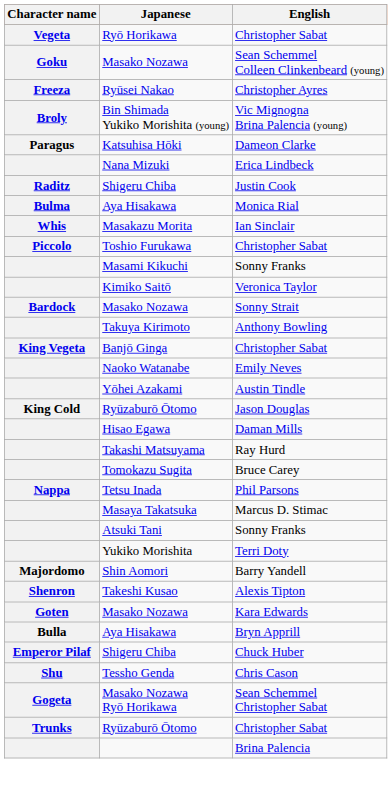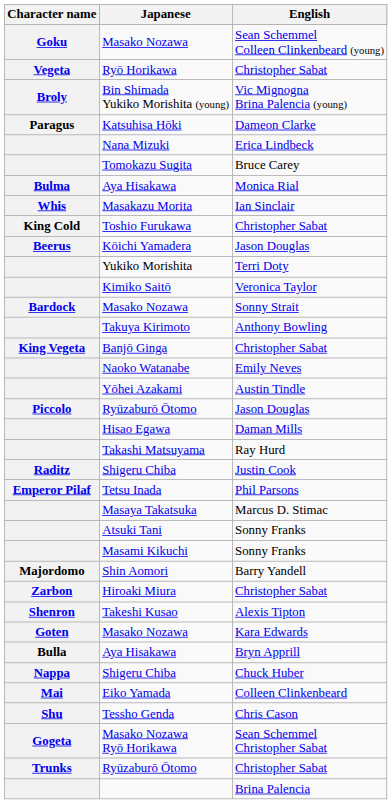 <table class="wikitable plainrowheaders">
 <tr style="background-color: rgb(255,85,0);">
 <th>Character name</th>
 <th>Japanese</th>
 <th>English</th>
 </tr>
 <tr>
-<th scope="row"><a href='#'>Vegeta</a></th>
-<td><a href='#'>Ryō Horikawa</a></td>
-<td><a href='#'>Christopher Sabat</a></td>
-</tr>
-<tr>
 <th scope="row"><a href='#'>Goku</a></th>
 <td><a href='#'>Masako Nozawa</a></td>
 <td><a href='#'>Sean Schemmel</a><br><a href='#'>Colleen Clinkenbeard</a> <small>(young)</small></td>
 </tr>
 <tr>
-<th scope="row"><a href='#'>Freeza</a></th>
-<td><a href='#'>Ryūsei Nakao</a></td>
-<td><a href='#'>Christopher Ayres</a></td>
+<th scope="row"><a href='#'>Vegeta</a></th>
+<td><a href='#'>Ryō Horikawa</a></td>
+<td><a href='#'>Christopher Sabat</a></td>
 </tr>
 <tr>
 <th scope="row"><a href='#'>Broly</a></th>
 <td><a href='#'>Bin Shimada</a><br>Yukiko Morishita <small>(young)</small></td>
 <td><a href='#'>Vic Mignogna</a><br><a href='#'>Brina Palencia</a> <small>(young)</small></td>
 </tr>
 <tr>
 <th scope="row">Paragus</th>
 <td><a href='#'>Katsuhisa Hōki</a></td>
 <td><a href='#'>Dameon Clarke</a></td>
 </tr>
 <tr>
 <th scope="row"></th>
 <td><a href='#'>Nana Mizuki</a></td>
 <td><a href='#'>Erica Lindbeck</a></td>
 </tr>
 <tr>
-<th scope="row"><a href='#'>Raditz</a></th>
-<td><a href='#'>Shigeru Chiba</a></td>
-<td><a href='#'>Justin Cook</a></td>
+<th scope="row"></th>
+<td><a href='#'>Tomokazu Sugita</a></td>
+<td>Bruce Carey</td>
 </tr>
 <tr>
 <th scope="row"><a href='#'>Bulma</a></th>
 <td><a href='#'>Aya Hisakawa</a></td>
 <td><a href='#'>Monica Rial</a></td>
 </tr>
 <tr>
 <th scope="row"><a href='#'>Whis</a></th>
 <td><a href='#'>Masakazu Morita</a></td>
 <td><a href='#'>Ian Sinclair</a></td>
 </tr>
 <tr>
-<th scope="row"><a href='#'>Piccolo</a></th>
+<th scope="row">King Cold</th>
 <td><a href='#'>Toshio Furukawa</a></td>
 <td><a href='#'>Christopher Sabat</a></td>
 </tr>
 <tr>
+<th scope="row"><a href='#'>Beerus</a></th>
+<td><a href='#'>Kōichi Yamadera</a></td>
+<td><a href='#'>Jason Douglas</a></td>
+</tr>
+<tr>
 <th scope="row"></th>
-<td><a href='#'>Masami Kikuchi</a></td>
-<td>Sonny Franks</td>
+<td>Yukiko Morishita</td>
+<td><a href='#'>Terri Doty</a></td>
 </tr>
 <tr>
 <th scope="row"></th>
 <td><a href='#'>Kimiko Saitō</a></td>
 <td><a href='#'>Veronica Taylor</a></td>
 </tr>
 <tr>
 <th scope="row"><a href='#'>Bardock</a></th>
 <td><a href='#'>Masako Nozawa</a></td>
 <td><a href='#'>Sonny Strait</a></td>
 </tr>
 <tr>
 <th scope="row"></th>
 <td><a href='#'>Takuya Kirimoto</a></td>
 <td><a href='#'>Anthony Bowling</a></td>
 </tr>
 <tr>
 <th scope="row"><a href='#'>King Vegeta</a></th>
 <td><a href='#'>Banjō Ginga</a></td>
 <td><a href='#'>Christopher Sabat</a></td>
 </tr>
 <tr>
 <th scope="row"></th>
 <td><a href='#'>Naoko Watanabe</a></td>
 <td><a href='#'>Emily Neves</a></td>
 </tr>
 <tr>
 <th scope="row"></th>
 <td><a href='#'>Yōhei Azakami</a></td>
 <td><a href='#'>Austin Tindle</a></td>
 </tr>
 <tr>
-<th scope="row">King Cold</th>
+<th scope="row"><a href='#'>Piccolo</a></th>
 <td><a href='#'>Ryūzaburō Ōtomo</a></td>
 <td><a href='#'>Jason Douglas</a></td>
 </tr>
 <tr>
 <th scope="row"></th>
 <td><a href='#'>Hisao Egawa</a></td>
 <td><a href='#'>Daman Mills</a></td>
 </tr>
 <tr>
 <th scope="row"></th>
 <td><a href='#'>Takashi Matsuyama</a></td>
 <td>Ray Hurd</td>
 </tr>
 <tr>
-<th scope="row"></th>
-<td><a href='#'>Tomokazu Sugita</a></td>
-<td>Bruce Carey</td>
+<th scope="row"><a href='#'>Raditz</a></th>
+<td><a href='#'>Shigeru Chiba</a></td>
+<td><a href='#'>Justin Cook</a></td>
 </tr>
 <tr>
-<th scope="row"><a href='#'>Nappa</a></th>
+<th scope="row"><a href='#'>Emperor Pilaf</a></th>
 <td><a href='#'>Tetsu Inada</a></td>
 <td><a href='#'>Phil Parsons</a></td>
 </tr>
 <tr>
 <th scope="row"></th>
 <td><a href='#'>Masaya Takatsuka</a></td>
 <td>Marcus D. Stimac</td>
 </tr>
 <tr>
 <th scope="row"></th>
 <td><a href='#'>Atsuki Tani</a></td>
 <td>Sonny Franks</td>
 </tr>
 <tr>
 <th scope="row"></th>
-<td>Yukiko Morishita</td>
-<td><a href='#'>Terri Doty</a></td>
+<td><a href='#'>Masami Kikuchi</a></td>
+<td>Sonny Franks</td>
 </tr>
 <tr>
 <th scope="row">Majordomo</th>
 <td><a href='#'>Shin Aomori</a></td>
 <td>Barry Yandell</td>
+</tr>
+<tr>
+<th scope="row"><a href='#'>Zarbon</a></th>
+<td><a href='#'>Hiroaki Miura</a></td>
+<td><a href='#'>Christopher Sabat</a></td>
 </tr>
 <tr>
 <th scope="row"><a href='#'>Shenron</a></th>
 <td><a href='#'>Takeshi Kusao</a></td>
 <td><a href='#'>Alexis Tipton</a></td>
 </tr>
 <tr>
 <th scope="row"><a href='#'>Goten</a></th>
 <td><a href='#'>Masako Nozawa</a></td>
 <td><a href='#'>Kara Edwards</a></td>
 </tr>
 <tr>
 <th scope="row">Bulla</th>
 <td><a href='#'>Aya Hisakawa</a></td>
 <td><a href='#'>Bryn Apprill</a></td>
 </tr>
 <tr>
-<th scope="row"><a href='#'>Emperor Pilaf</a></th>
+<th scope="row"><a href='#'>Nappa</a></th>
 <td><a href='#'>Shigeru Chiba</a></td>
 <td><a href='#'>Chuck Huber</a></td>
+</tr>
+<tr>
+<th scope="row"><a href='#'>Mai</a></th>
+<td><a href='#'>Eiko Yamada</a></td>
+<td><a href='#'>Colleen Clinkenbeard</a></td>
 </tr>
 <tr>
 <th scope="row"><a href='#'>Shu</a></th>
 <td><a href='#'>Tessho Genda</a></td>
 <td><a href='#'>Chris Cason</a></td>
 </tr>
 <tr>
 <th scope="row"><a href='#'>Gogeta</a></th>
 <td><a href='#'>Masako Nozawa</a><br><a href='#'>Ryō Horikawa</a></td>
 <td><a href='#'>Sean Schemmel</a><br><a href='#'>Christopher Sabat</a></td>
 </tr>
 <tr>
 <th scope="row"><a href='#'>Trunks</a></th>
 <td><a href='#'>Ryūzaburō Ōtomo</a></td>
 <td><a href='#'>Christopher Sabat</a></td>
 </tr>
 <tr>
 <th scope="row"></th>
 <td></td>
 <td><a href='#'>Brina Palencia</a></td>
 </tr>
 </table>
